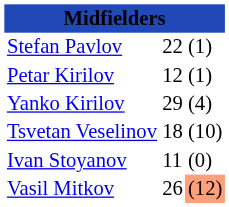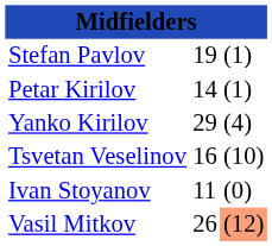 <table class="toccolours" border="0" cellpadding="2" cellspacing="0" align="left" style="margin:0.5em;">
 <tr>
 <th colspan="4" align="center" bgcolor="#2049B7"><span>Midfielders</span></th>
 </tr>
 <tr>
 <td> <a href='#'>Stefan Pavlov</a></td>
-<td>22</td>
+<td>19</td>
 <td>(1)</td>
 </tr>
 <tr>
 <td> <a href='#'>Petar Kirilov</a></td>
-<td>12</td>
+<td>14</td>
 <td>(1)</td>
 </tr>
 <tr>
 <td> <a href='#'>Yanko Kirilov</a></td>
 <td>29</td>
 <td>(4)</td>
 </tr>
 <tr>
 <td> <a href='#'>Tsvetan Veselinov</a></td>
-<td>18</td>
+<td>16</td>
 <td>(10)</td>
 </tr>
 <tr>
 <td> <a href='#'>Ivan Stoyanov</a></td>
 <td>11</td>
 <td>(0)</td>
 </tr>
 <tr>
 <td> <a href='#'>Vasil Mitkov</a></td>
 <td>26</td>
 <td style="background: lightsalmon;">(12)</td>
 </tr>
 <tr>
 </tr>
 </table>
